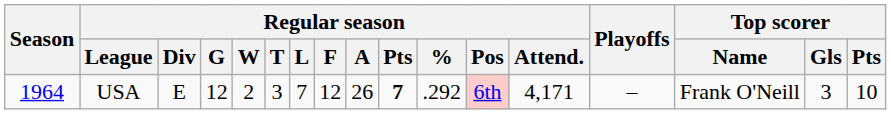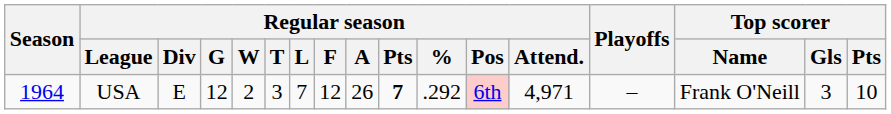 <table class="wikitable" style="text-align: center">
 <tr>
 <th rowspan=2>Season</th>
 <th colspan=12>Regular season</th>
 <th rowspan=2>Playoffs</th>
 <th colspan=3>Top scorer</th>
 </tr>
 <tr>
 <th>League</th>
 <th>Div</th>
 <th>G</th>
 <th>W</th>
 <th>T</th>
 <th>L</th>
 <th>F</th>
 <th>A</th>
 <th>Pts</th>
 <th>%</th>
 <th>Pos</th>
 <th>Attend.</th>
 <th>Name</th>
 <th>Gls</th>
 <th>Pts</th>
 </tr>
 <tr>
 <td><a href='#'>1964</a></td>
 <td>USA</td>
 <td>E</td>
 <td>12</td>
 <td>2</td>
 <td>3</td>
 <td>7</td>
 <td>12</td>
 <td>26</td>
 <td><strong>7</strong></td>
 <td>.292</td>
 <td bgcolor="#FFCCCC"><a href='#'>6th</a></td>
-<td>4,171</td>
+<td>4,971</td>
 <td>–</td>
 <td align="left">Frank O'Neill</td>
 <td>3</td>
 <td>10</td>
 </tr>
 </table>
